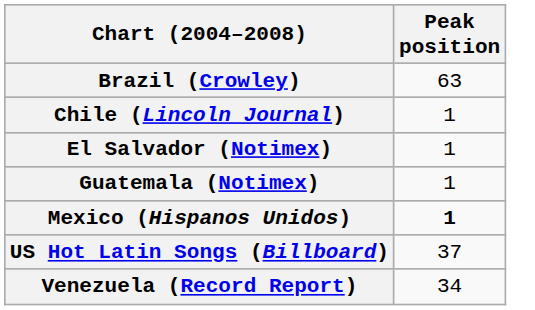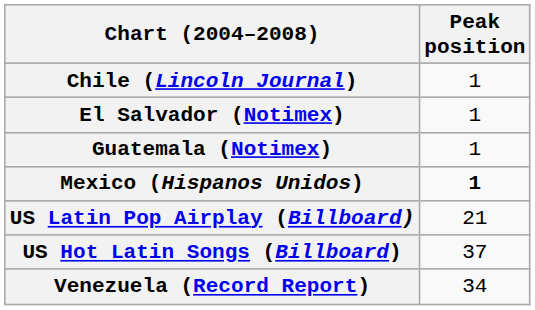 <table class="wikitable sortable plainrowheaders" style="text-align:center">
 <tr>
 <th>Chart (2004–2008)</th>
 <th>Peak<br>position</th>
-</tr>
-<tr>
-<th scope="row">Brazil (<a href='#'>Crowley</a>)</th>
-<td align="center">63</td>
 </tr>
 <tr>
 <th scope="row">Chile (<em><a href='#'>Lincoln Journal</a></em>)</th>
 <td align="center">1</td>
 </tr>
 <tr>
 <th scope="row">El Salvador (<a href='#'>Notimex</a>)</th>
 <td align="center">1</td>
 </tr>
 <tr>
 <th scope="row">Guatemala (<a href='#'>Notimex</a>)</th>
 <td align="center">1</td>
 </tr>
 <tr>
 <th scope="row">Mexico (<em>Hispanos Unidos</em>)</th>
 <td align="center"><strong>1</strong></td>
 </tr>
 <tr>
+<th scope="row">US <a href='#'>Latin Pop Airplay</a> (<em><a href='#'>Billboard</a>)</em></th>
+<td align="center">21</td>
+</tr>
+<tr>
 <th scope="row">US <a href='#'>Hot Latin Songs</a> (<em><a href='#'>Billboard</a></em>)</th>
 <td align="center">37</td>
 </tr>
 <tr>
 <th scope="row">Venezuela (<a href='#'>Record Report</a>)</th>
 <td>34</td>
 </tr>
 </table>
